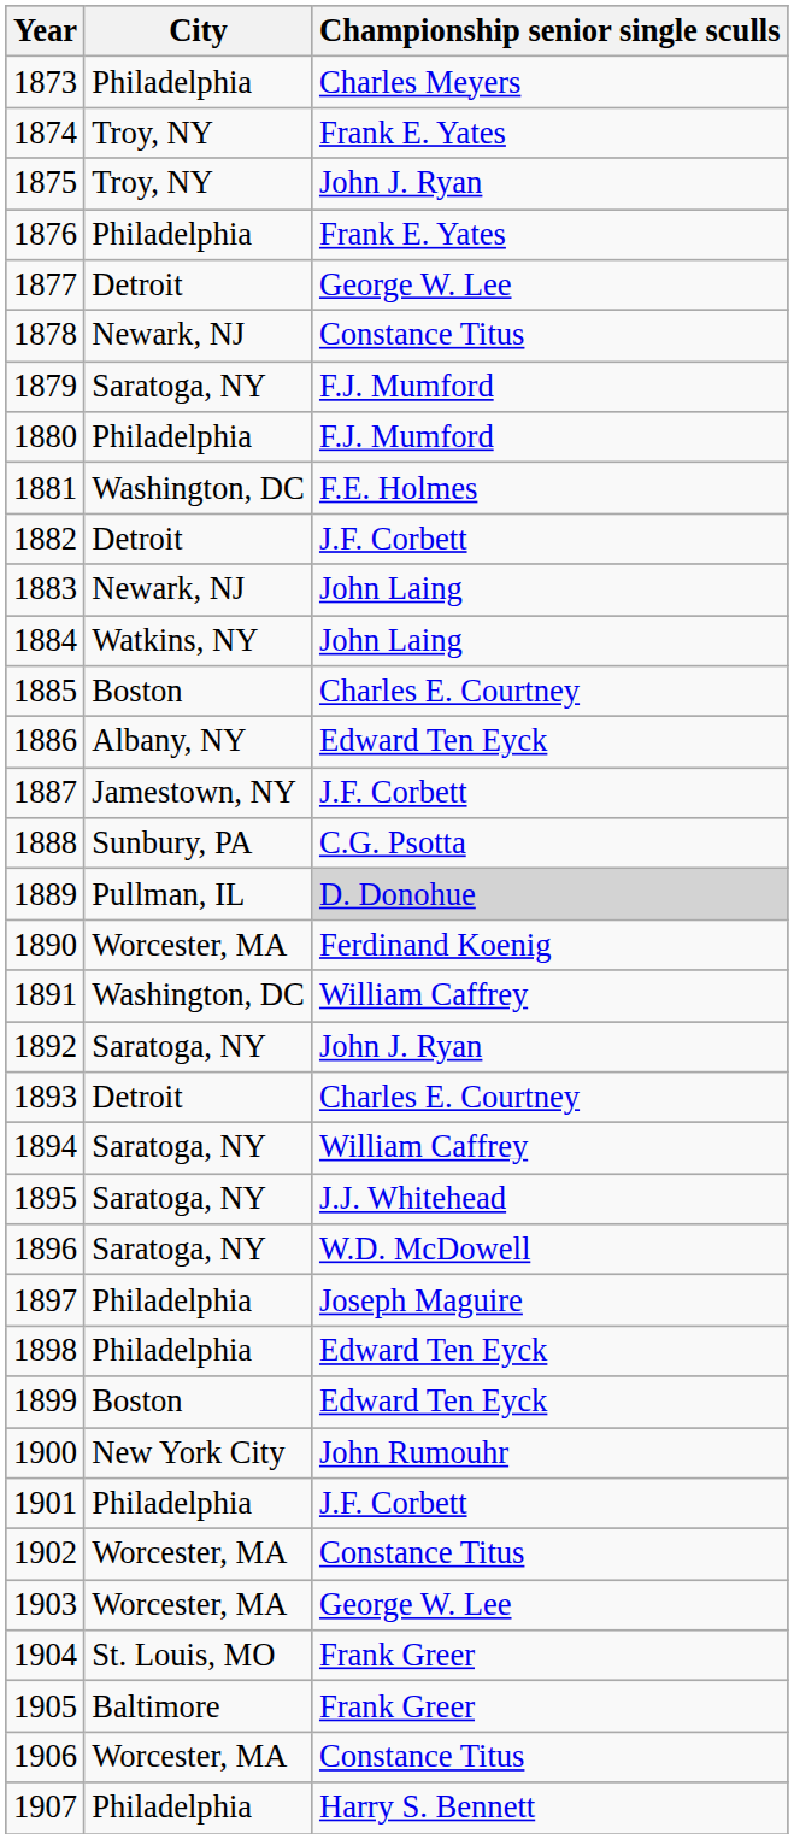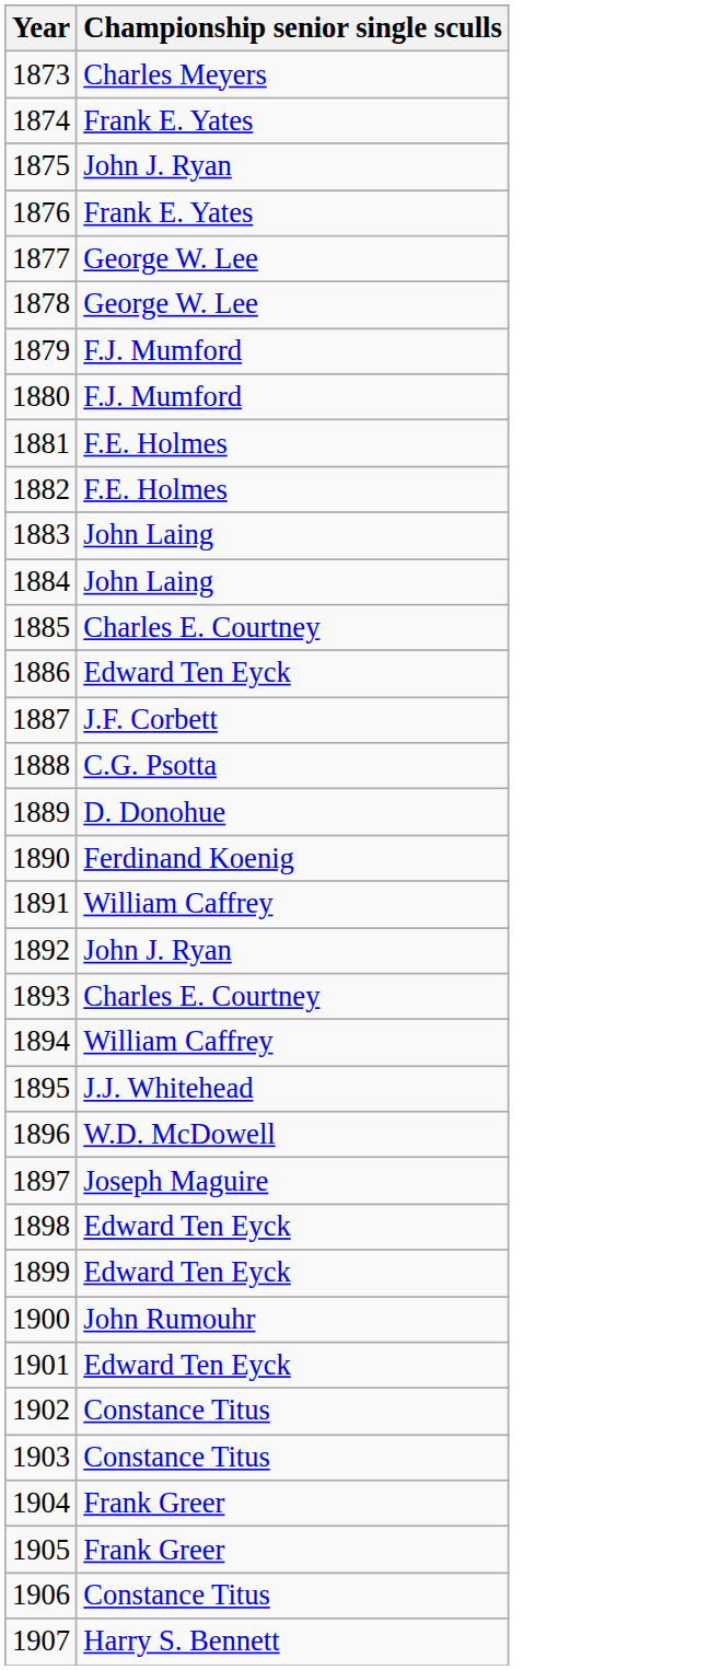 <table class="wikitable">
 <tr>
 <th>Year</th>
-<th>City</th>
 <th>Championship senior single sculls</th>
 </tr>
 <tr>
 <td>1873</td>
-<td>Philadelphia</td>
 <td><a href='#'>Charles Meyers</a></td>
 </tr>
 <tr>
 <td>1874</td>
-<td>Troy, NY</td>
 <td><a href='#'>Frank E. Yates</a></td>
 </tr>
 <tr>
 <td>1875</td>
-<td>Troy, NY</td>
 <td><a href='#'>John J. Ryan</a></td>
 </tr>
 <tr>
 <td>1876</td>
-<td>Philadelphia</td>
 <td><a href='#'>Frank E. Yates</a></td>
 </tr>
 <tr>
 <td>1877</td>
-<td>Detroit</td>
 <td><a href='#'>George W. Lee</a></td>
 </tr>
 <tr>
 <td>1878</td>
-<td>Newark, NJ</td>
-<td><a href='#'>Constance Titus</a></td>
+<td><a href='#'>George W. Lee</a></td>
 </tr>
 <tr>
 <td>1879</td>
-<td>Saratoga, NY</td>
 <td><a href='#'>F.J. Mumford</a></td>
 </tr>
 <tr>
 <td>1880</td>
-<td>Philadelphia</td>
 <td><a href='#'>F.J. Mumford</a></td>
 </tr>
 <tr>
 <td>1881</td>
-<td>Washington, DC</td>
 <td><a href='#'>F.E. Holmes</a></td>
 </tr>
 <tr>
 <td>1882</td>
-<td>Detroit</td>
-<td><a href='#'>J.F. Corbett</a></td>
+<td><a href='#'>F.E. Holmes</a></td>
 </tr>
 <tr>
 <td>1883</td>
-<td>Newark, NJ</td>
 <td><a href='#'>John Laing</a></td>
 </tr>
 <tr>
 <td>1884</td>
-<td>Watkins, NY</td>
 <td><a href='#'>John Laing</a></td>
 </tr>
 <tr>
 <td>1885</td>
-<td>Boston</td>
 <td><a href='#'>Charles E. Courtney</a></td>
 </tr>
 <tr>
 <td>1886</td>
-<td>Albany, NY</td>
 <td><a href='#'>Edward Ten Eyck</a></td>
 </tr>
 <tr>
 <td>1887</td>
-<td>Jamestown, NY</td>
 <td><a href='#'>J.F. Corbett</a></td>
 </tr>
 <tr>
 <td>1888</td>
-<td>Sunbury, PA</td>
 <td><a href='#'>C.G. Psotta</a></td>
 </tr>
 <tr>
 <td>1889</td>
-<td>Pullman, IL</td>
-<td style="background: lightgrey;"><a href='#'>D. Donohue</a></td>
+<td><a href='#'>D. Donohue</a></td>
 </tr>
 <tr>
 <td>1890</td>
-<td>Worcester, MA</td>
 <td><a href='#'>Ferdinand Koenig</a></td>
 </tr>
 <tr>
 <td>1891</td>
-<td>Washington, DC</td>
 <td><a href='#'>William Caffrey</a></td>
 </tr>
 <tr>
 <td>1892</td>
-<td>Saratoga, NY</td>
 <td><a href='#'>John J. Ryan</a></td>
 </tr>
 <tr>
 <td>1893</td>
-<td>Detroit</td>
 <td><a href='#'>Charles E. Courtney</a></td>
 </tr>
 <tr>
 <td>1894</td>
-<td>Saratoga, NY</td>
 <td><a href='#'>William Caffrey</a></td>
 </tr>
 <tr>
 <td>1895</td>
-<td>Saratoga, NY</td>
 <td><a href='#'>J.J. Whitehead</a></td>
 </tr>
 <tr>
 <td>1896</td>
-<td>Saratoga, NY</td>
 <td><a href='#'>W.D. McDowell</a></td>
 </tr>
 <tr>
 <td>1897</td>
-<td>Philadelphia</td>
 <td><a href='#'>Joseph Maguire</a></td>
 </tr>
 <tr>
 <td>1898</td>
-<td>Philadelphia</td>
 <td><a href='#'>Edward Ten Eyck</a></td>
 </tr>
 <tr>
 <td>1899</td>
-<td>Boston</td>
 <td><a href='#'>Edward Ten Eyck</a></td>
 </tr>
 <tr>
 <td>1900</td>
-<td>New York City</td>
 <td><a href='#'>John Rumouhr</a></td>
 </tr>
 <tr>
 <td>1901</td>
-<td>Philadelphia</td>
-<td><a href='#'>J.F. Corbett</a></td>
+<td><a href='#'>Edward Ten Eyck</a></td>
 </tr>
 <tr>
 <td>1902</td>
-<td>Worcester, MA</td>
 <td><a href='#'>Constance Titus</a></td>
 </tr>
 <tr>
 <td>1903</td>
-<td>Worcester, MA</td>
-<td><a href='#'>George W. Lee</a></td>
+<td><a href='#'>Constance Titus</a></td>
 </tr>
 <tr>
 <td>1904</td>
-<td>St. Louis, MO</td>
 <td><a href='#'>Frank Greer</a></td>
 </tr>
 <tr>
 <td>1905</td>
-<td>Baltimore</td>
 <td><a href='#'>Frank Greer</a></td>
 </tr>
 <tr>
 <td>1906</td>
-<td>Worcester, MA</td>
 <td><a href='#'>Constance Titus</a></td>
 </tr>
 <tr>
 <td>1907</td>
-<td>Philadelphia</td>
 <td><a href='#'>Harry S. Bennett</a></td>
 </tr>
 </table>
